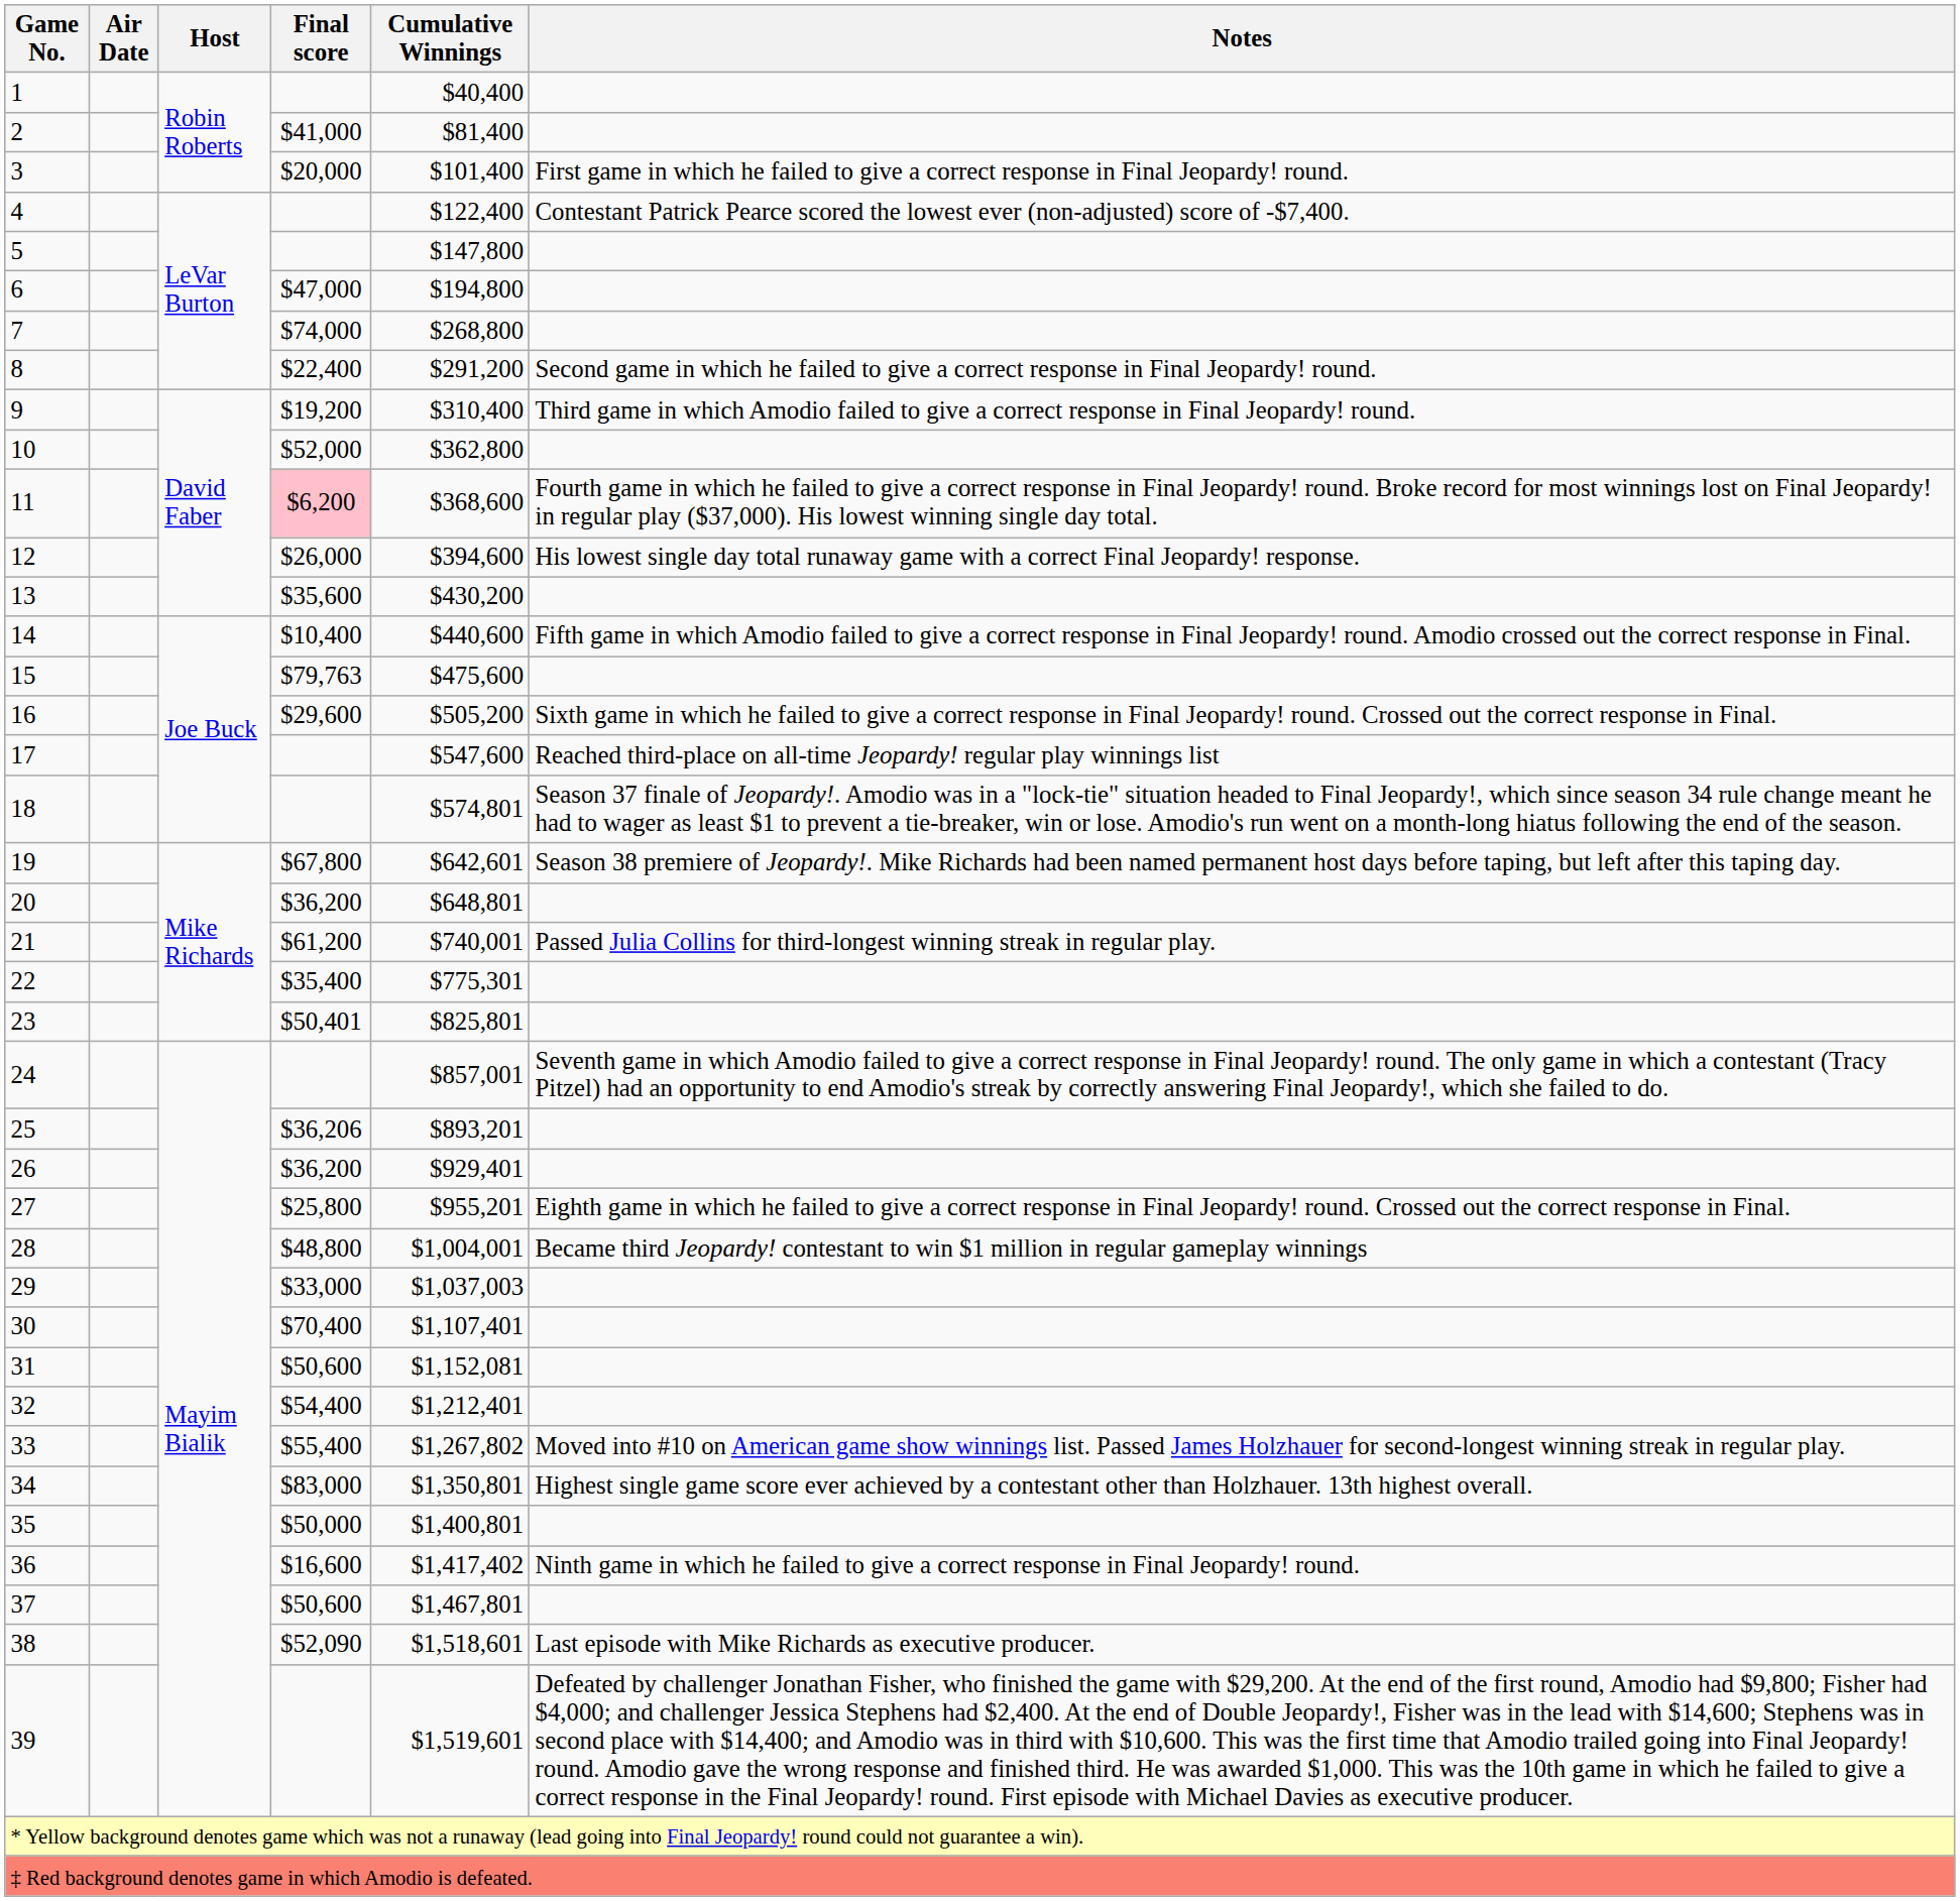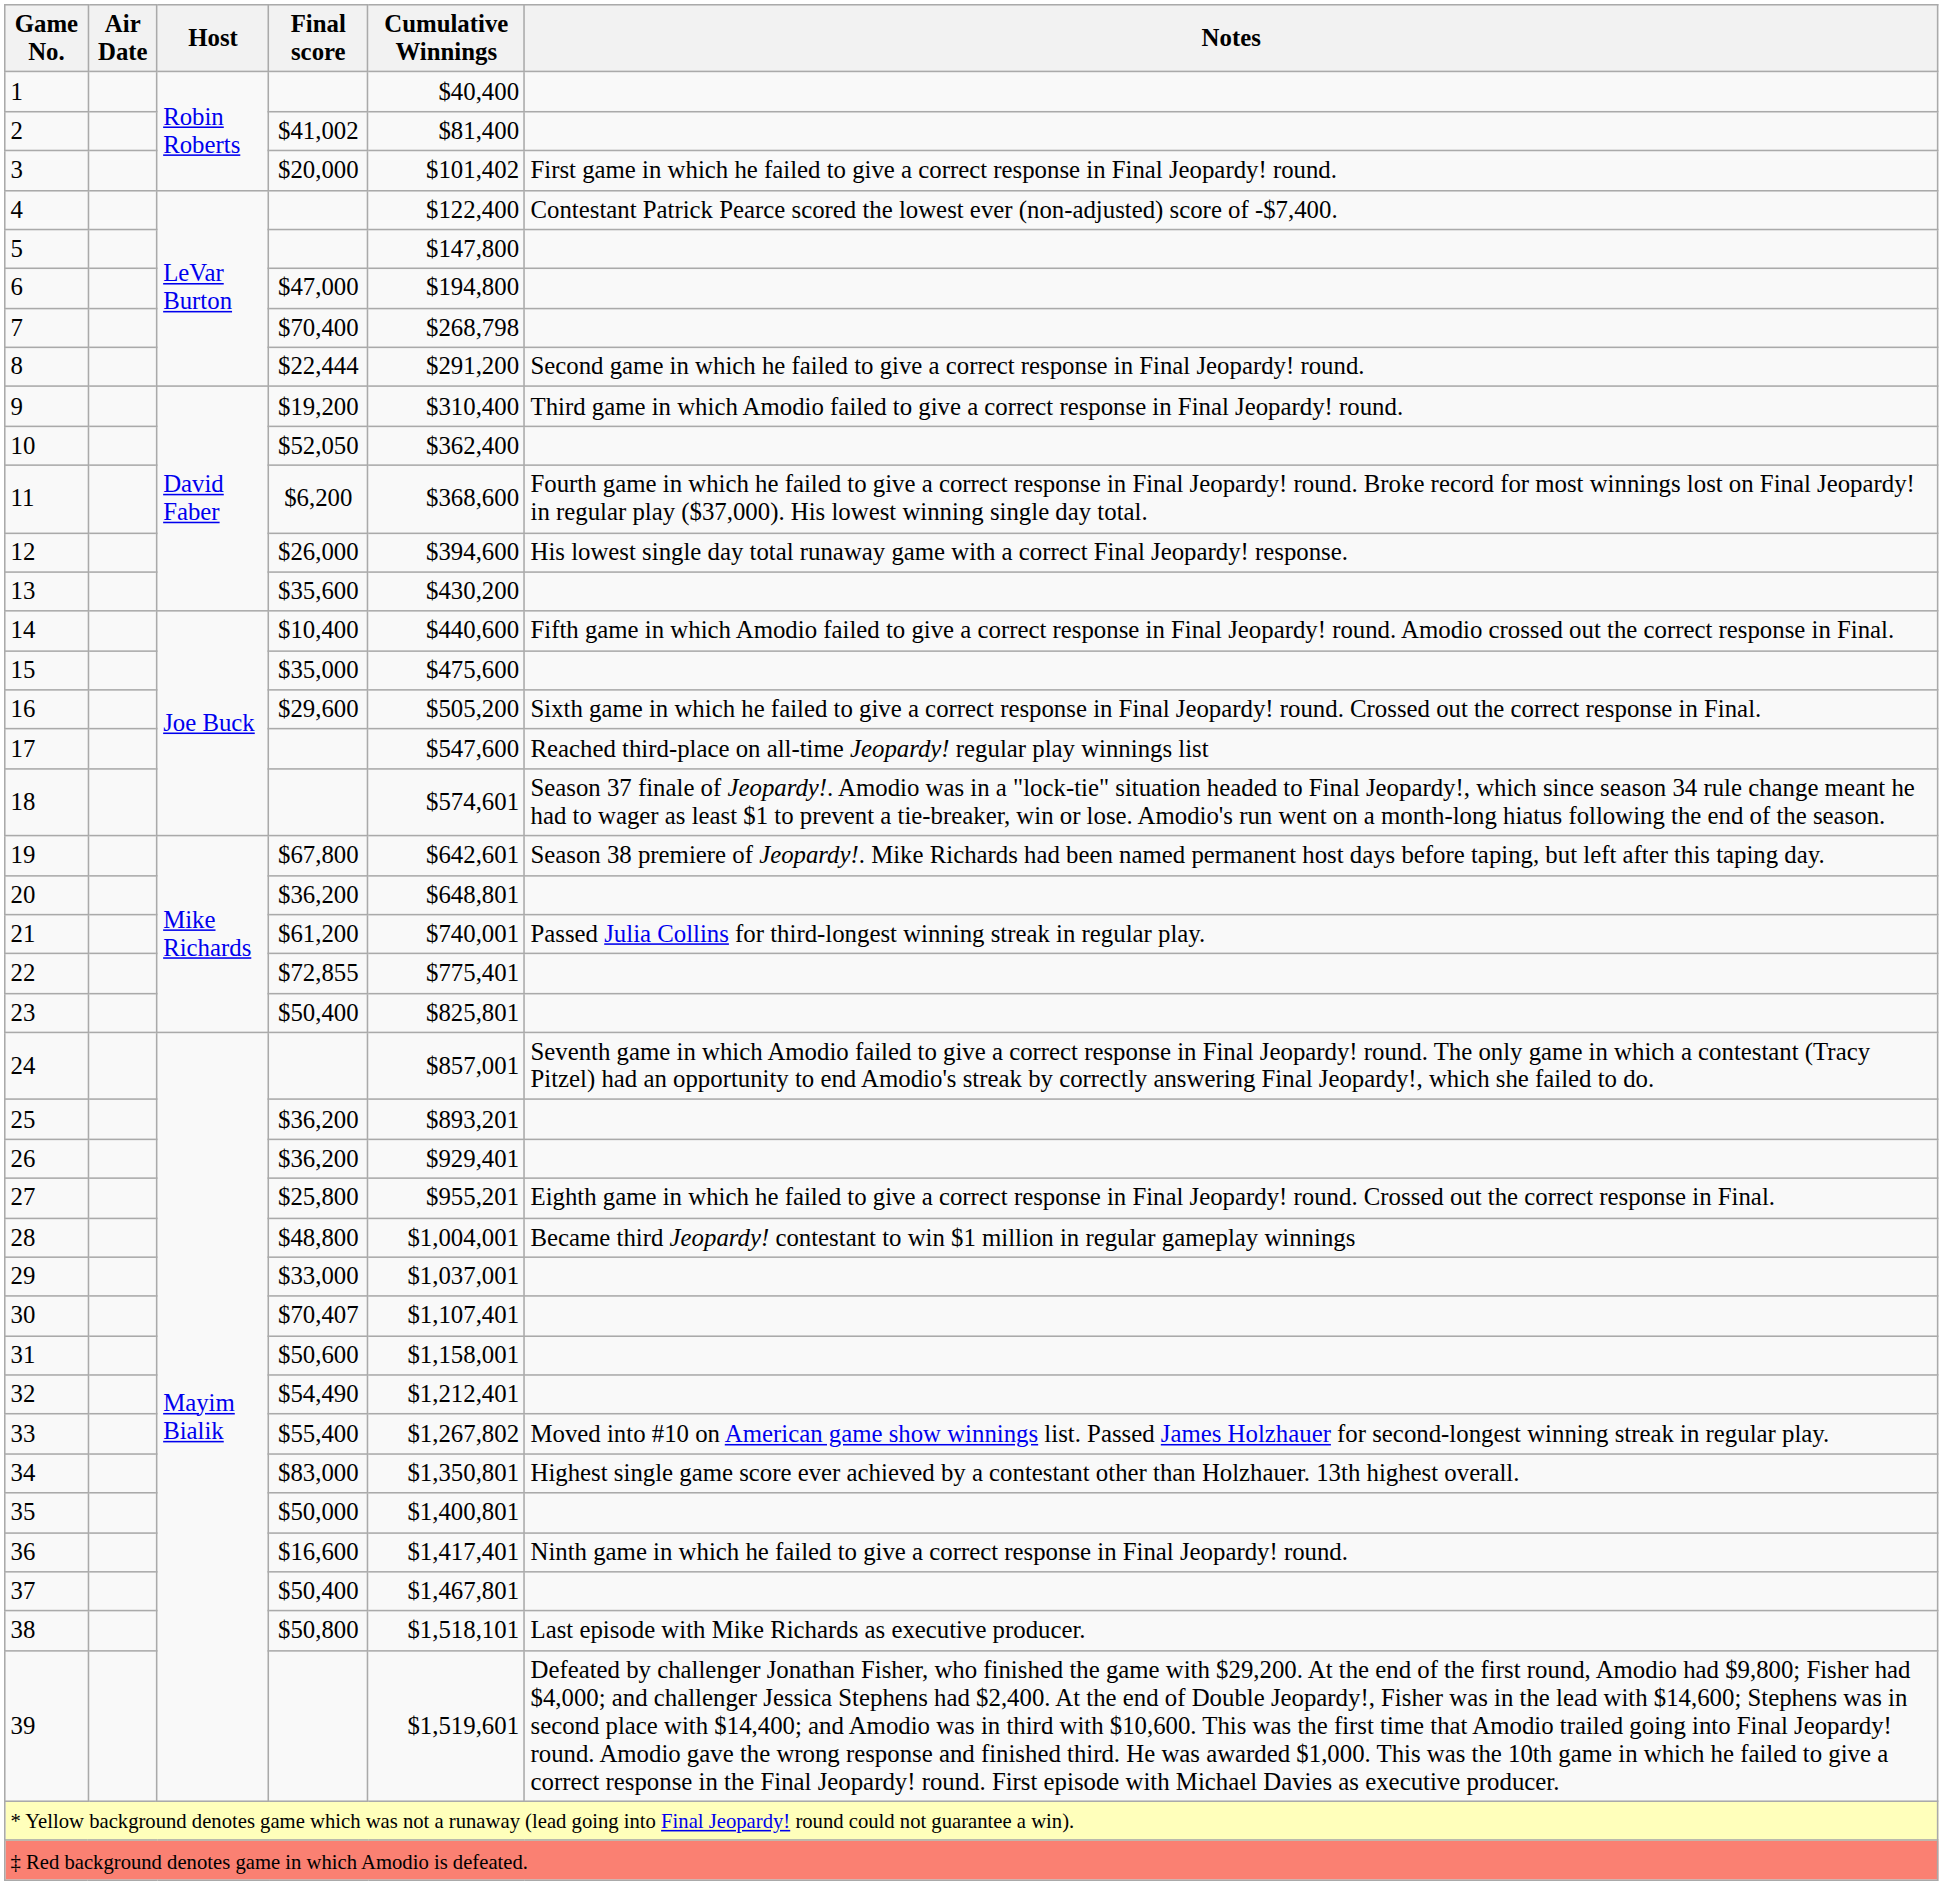 <table class="wikitable sortable">
 <tr>
 <th>Game No.</th>
 <th>Air Date</th>
 <th>Host</th>
 <th>Final score</th>
 <th>Cumulative Winnings</th>
 <th>Notes</th>
 </tr>
 <tr>
 <td>1</td>
 <td></td>
 <td rowspan=3><a href='#'>Robin Roberts</a></td>
 <td></td>
 <td style="text-align: right;">$40,400</td>
 <td></td>
 </tr>
 <tr>
 <td>2</td>
 <td></td>
-<td style="text-align: center;">$41,000</td>
+<td style="text-align: center;">$41,002</td>
 <td style="text-align: right;">$81,400</td>
 <td></td>
 </tr>
 <tr>
 <td>3</td>
 <td></td>
 <td style="text-align: center;">$20,000</td>
-<td style="text-align: right;">$101,400</td>
+<td style="text-align: right;">$101,402</td>
 <td>First game in which he failed to give a correct response in Final Jeopardy! round.</td>
 </tr>
 <tr>
 <td>4</td>
 <td></td>
 <td rowspan=5><a href='#'>LeVar Burton</a></td>
 <td></td>
 <td style="text-align: right;">$122,400</td>
 <td>Contestant Patrick Pearce scored the lowest ever (non-adjusted) score of -$7,400.</td>
 </tr>
 <tr>
 <td>5</td>
 <td></td>
 <td></td>
 <td style="text-align: right;">$147,800</td>
 <td></td>
 </tr>
 <tr>
 <td>6</td>
 <td></td>
 <td style="text-align: center;">$47,000</td>
 <td style="text-align: right;">$194,800</td>
 <td></td>
 </tr>
 <tr>
 <td>7</td>
 <td></td>
-<td style="text-align: center;">$74,000</td>
-<td style="text-align: right;">$268,800</td>
+<td style="text-align: center;">$70,400</td>
+<td style="text-align: right;">$268,798</td>
 <td></td>
 </tr>
 <tr>
 <td>8</td>
 <td></td>
-<td style="text-align: center;">$22,400</td>
+<td style="text-align: center;">$22,444</td>
 <td style="text-align: right;">$291,200</td>
 <td>Second game in which he failed to give a correct response in Final Jeopardy! round.</td>
 </tr>
 <tr>
 <td>9</td>
 <td></td>
 <td rowspan=5><a href='#'>David Faber</a></td>
 <td style="text-align: center;">$19,200</td>
 <td style="text-align: right;">$310,400</td>
 <td>Third game in which Amodio failed to give a correct response in Final Jeopardy! round.</td>
 </tr>
 <tr>
 <td>10</td>
 <td></td>
-<td style="text-align: center;">$52,000</td>
-<td style="text-align: right;">$362,800</td>
+<td style="text-align: center;">$52,050</td>
+<td style="text-align: right;">$362,400</td>
 <td></td>
 </tr>
 <tr>
 <td>11</td>
 <td></td>
-<td style="background: pink; text-align: center;">$6,200</td>
+<td style="text-align: center;">$6,200</td>
 <td style="text-align: right;">$368,600</td>
 <td>Fourth game in which he failed to give a correct response in Final Jeopardy! round. Broke record for most winnings lost on Final Jeopardy! in regular play ($37,000). His lowest winning single day total.</td>
 </tr>
 <tr>
 <td>12</td>
 <td></td>
 <td style="text-align: center;">$26,000</td>
 <td style="text-align: right;">$394,600</td>
 <td>His lowest single day total runaway game with a correct Final Jeopardy! response.</td>
 </tr>
 <tr>
 <td>13</td>
 <td></td>
 <td style="text-align: center;">$35,600</td>
 <td style="text-align: right;">$430,200</td>
 <td></td>
 </tr>
 <tr>
 <td>14</td>
 <td></td>
 <td rowspan=5><a href='#'>Joe Buck</a></td>
 <td style="text-align: center;">$10,400</td>
 <td style="text-align: right;">$440,600</td>
 <td>Fifth game in which Amodio failed to give a correct response in Final Jeopardy! round. Amodio crossed out the correct response in Final.</td>
 </tr>
 <tr>
 <td>15</td>
 <td></td>
-<td style="text-align: center;">$79,763</td>
+<td style="text-align: center;">$35,000</td>
 <td style="text-align: right;">$475,600</td>
 <td></td>
 </tr>
 <tr>
 <td>16</td>
 <td></td>
 <td style="text-align: center;">$29,600</td>
 <td style="text-align: right;">$505,200</td>
 <td>Sixth game in which he failed to give a correct response in Final Jeopardy! round. Crossed out the correct response in Final.</td>
 </tr>
 <tr>
 <td>17</td>
 <td></td>
 <td></td>
 <td style="text-align: right;">$547,600</td>
 <td>Reached third-place on all-time <em>Jeopardy!</em> regular play winnings list</td>
 </tr>
 <tr>
 <td>18</td>
 <td></td>
 <td></td>
-<td style="text-align: right;">$574,801</td>
+<td style="text-align: right;">$574,601</td>
 <td>Season 37 finale of <em>Jeopardy!</em>. Amodio was in a "lock-tie" situation headed to Final Jeopardy!, which since season 34 rule change meant he had to wager as least $1 to prevent a tie-breaker, win or lose. Amodio's run went on a month-long hiatus following the end of the season.</td>
 </tr>
 <tr>
 <td>19</td>
 <td></td>
 <td rowspan=5><a href='#'>Mike Richards</a></td>
 <td style="text-align: center;">$67,800</td>
 <td style="text-align: right;">$642,601</td>
 <td>Season 38 premiere of <em>Jeopardy!</em>.  Mike Richards had been named permanent host days before taping, but left after this taping day.</td>
 </tr>
 <tr>
 <td>20</td>
 <td></td>
 <td style="text-align: center;">$36,200</td>
 <td style="text-align: right;">$648,801</td>
 <td></td>
 </tr>
 <tr>
 <td>21</td>
 <td></td>
 <td style="text-align: center;">$61,200</td>
 <td style="text-align: right;">$740,001</td>
 <td>Passed <a href='#'>Julia Collins</a> for third-longest winning streak in regular play.</td>
 </tr>
 <tr>
 <td>22</td>
 <td></td>
-<td style="text-align: center;">$35,400</td>
-<td style="text-align: right;">$775,301</td>
+<td style="text-align: center;">$72,855</td>
+<td style="text-align: right;">$775,401</td>
 <td></td>
 </tr>
 <tr>
 <td>23</td>
 <td></td>
-<td style="text-align: center;">$50,401</td>
+<td style="text-align: center;">$50,400</td>
 <td style="text-align: right;">$825,801</td>
 <td></td>
 </tr>
 <tr>
 <td>24</td>
 <td></td>
 <td rowspan=16><a href='#'>Mayim Bialik</a></td>
 <td></td>
 <td style="text-align: right;">$857,001</td>
 <td>Seventh game in which Amodio failed to give a correct response in Final Jeopardy! round. The only game in which a contestant (Tracy Pitzel) had an opportunity to end Amodio's streak by correctly answering Final Jeopardy!, which she failed to do.</td>
 </tr>
 <tr>
 <td>25</td>
 <td></td>
-<td style="text-align: center;">$36,206</td>
+<td style="text-align: center;">$36,200</td>
 <td style="text-align: right;">$893,201</td>
 <td></td>
 </tr>
 <tr>
 <td>26</td>
 <td></td>
 <td style="text-align: center;">$36,200</td>
 <td style="text-align: right;">$929,401</td>
 <td></td>
 </tr>
 <tr>
 <td>27</td>
 <td></td>
 <td style="text-align: center;">$25,800</td>
 <td style="text-align: right;">$955,201</td>
 <td>Eighth game in which he failed to give a correct response in Final Jeopardy! round. Crossed out the correct response in Final.</td>
 </tr>
 <tr>
 <td>28</td>
 <td></td>
 <td style="text-align: center;">$48,800</td>
 <td style="text-align: right;">$1,004,001</td>
 <td>Became third <em>Jeopardy!</em> contestant to win $1 million in regular gameplay winnings</td>
 </tr>
 <tr>
 <td>29</td>
 <td></td>
 <td style="text-align: center;">$33,000</td>
-<td style="text-align: right;">$1,037,003</td>
+<td style="text-align: right;">$1,037,001</td>
 <td></td>
 </tr>
 <tr>
 <td>30</td>
 <td></td>
-<td style="text-align: center;">$70,400</td>
+<td style="text-align: center;">$70,407</td>
 <td style="text-align: right;">$1,107,401</td>
 <td></td>
 </tr>
 <tr>
 <td>31</td>
 <td></td>
 <td style="text-align: center;">$50,600</td>
-<td style="text-align: right;">$1,152,081</td>
+<td style="text-align: right;">$1,158,001</td>
 <td></td>
 </tr>
 <tr>
 <td>32</td>
 <td></td>
-<td style="text-align: center;">$54,400</td>
+<td style="text-align: center;">$54,490</td>
 <td style="text-align: right;">$1,212,401</td>
 <td></td>
 </tr>
 <tr>
 <td>33</td>
 <td></td>
 <td style="text-align: center;">$55,400</td>
 <td style="text-align: right;">$1,267,802</td>
 <td>Moved into #10 on <a href='#'>American game show winnings</a> list. Passed <a href='#'>James Holzhauer</a> for second-longest winning streak in regular play.</td>
 </tr>
 <tr>
 <td>34</td>
 <td></td>
 <td style="text-align: center;">$83,000</td>
 <td style="text-align: right;">$1,350,801</td>
 <td>Highest single game score ever achieved by a contestant other than Holzhauer. 13th highest overall.</td>
 </tr>
 <tr>
 <td>35</td>
 <td></td>
 <td style="text-align: center;">$50,000</td>
 <td style="text-align: right;">$1,400,801</td>
 <td></td>
 </tr>
 <tr>
 <td>36</td>
 <td></td>
 <td style="text-align: center;">$16,600</td>
-<td style="text-align: right;">$1,417,402</td>
+<td style="text-align: right;">$1,417,401</td>
 <td>Ninth game in which he failed to give a correct response in Final Jeopardy! round.</td>
 </tr>
 <tr>
 <td>37</td>
 <td></td>
-<td style="text-align: center;">$50,600</td>
+<td style="text-align: center;">$50,400</td>
 <td style="text-align: right;">$1,467,801</td>
 <td></td>
 </tr>
 <tr>
 <td>38</td>
 <td></td>
-<td style="text-align: center;">$52,090</td>
-<td style="text-align: right;">$1,518,601</td>
+<td style="text-align: center;">$50,800</td>
+<td style="text-align: right;">$1,518,101</td>
 <td>Last episode with Mike Richards as executive producer.</td>
 </tr>
 <tr>
 <td>39</td>
 <td></td>
 <td></td>
 <td style="text-align: right;">$1,519,601</td>
 <td>Defeated by challenger Jonathan Fisher, who finished the game with $29,200. At the end of the first round, Amodio had $9,800; Fisher had $4,000; and challenger Jessica Stephens had $2,400. At the end of Double Jeopardy!, Fisher was in the lead with $14,600; Stephens was in second place with $14,400; and Amodio was in third with $10,600. This was the first time that Amodio trailed going into Final Jeopardy! round. Amodio gave the wrong response and finished third. He was awarded $1,000. This was the 10th game in which he failed to give a correct response in the Final Jeopardy! round.  First episode with Michael Davies as executive producer.</td>
 </tr>
 <tr class="sortbottom">
 <td colspan="6" style="background:#ffb; color:black; vertical-align:middle; text-align:left;"><small>* Yellow background denotes game which was not a runaway (lead going into <a href='#'>Final Jeopardy!</a> round could not guarantee a win).</small></td>
 </tr>
 <tr class="sortbottom">
 <td colspan="6" style="background:#FA8072; color:black; vertical-align: middle; text-align: left;"><small>‡ Red background denotes game in which Amodio is defeated.</small></td>
 </tr>
 </table>
